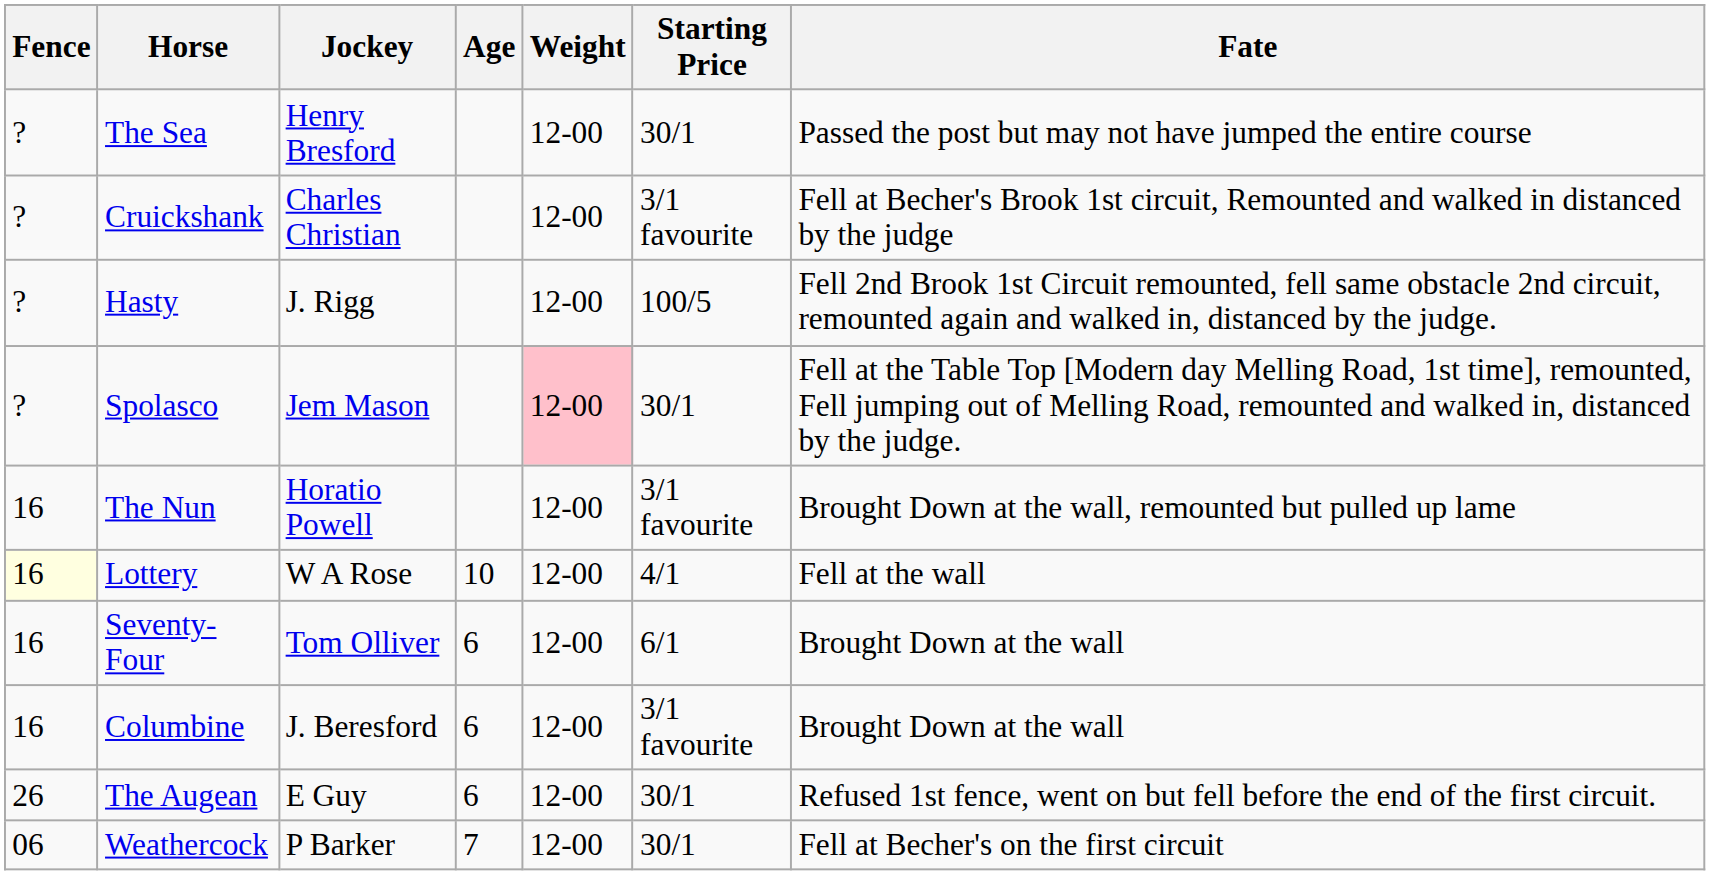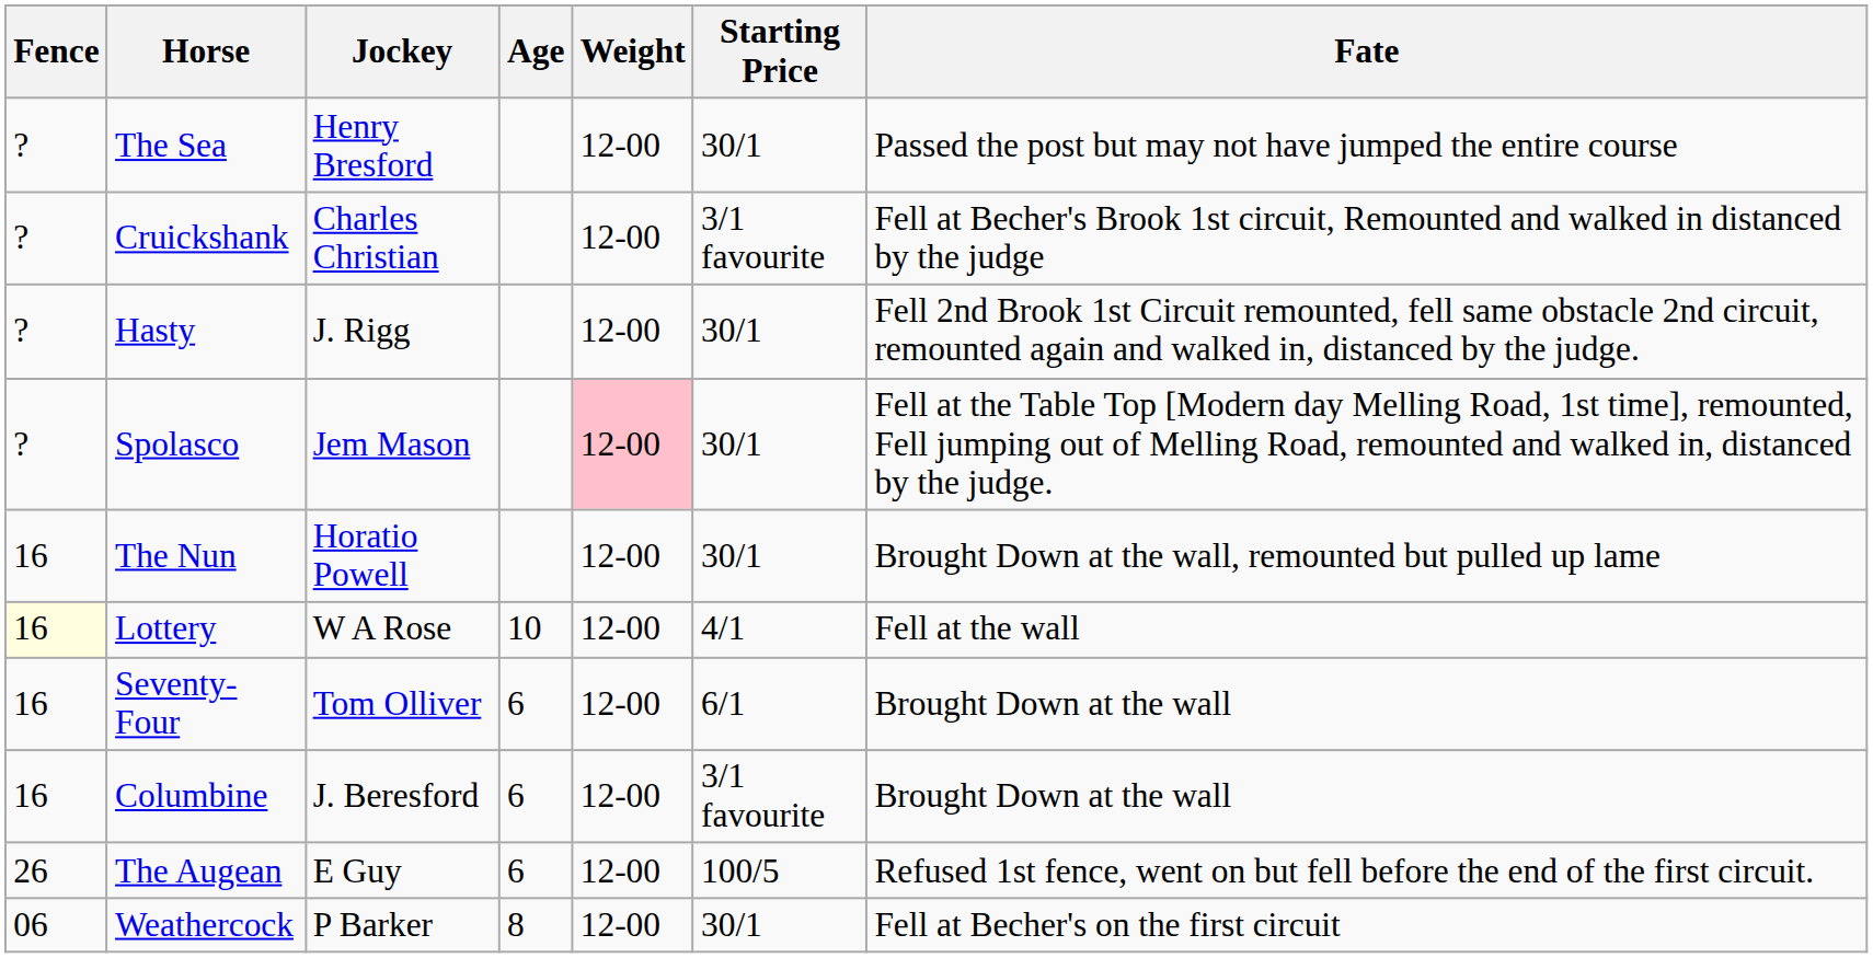 <table class="wikitable sortable">
 <tr>
 <th>Fence</th>
 <th>Horse</th>
 <th>Jockey</th>
 <th><strong>Age</strong></th>
 <th><strong>Weight</strong></th>
 <th><strong>Starting Price</strong></th>
 <th><strong>Fate</strong></th>
 </tr>
 <tr>
 <td>?</td>
 <td><a href='#'>The Sea</a></td>
 <td><a href='#'>Henry Bresford</a></td>
 <td></td>
 <td>12-00</td>
 <td>30/1</td>
 <td>Passed the post but may not have jumped the entire course</td>
 </tr>
 <tr>
 <td>?</td>
 <td><a href='#'>Cruickshank</a></td>
 <td><a href='#'>Charles Christian</a></td>
 <td></td>
 <td>12-00</td>
 <td>3/1 favourite</td>
 <td>Fell at Becher's Brook 1st circuit, Remounted and walked in distanced by the judge</td>
 </tr>
 <tr>
 <td>?</td>
 <td><a href='#'>Hasty</a></td>
 <td>J. Rigg</td>
 <td></td>
 <td>12-00</td>
-<td>100/5</td>
+<td>30/1</td>
 <td>Fell 2nd Brook 1st Circuit remounted, fell same obstacle 2nd circuit, remounted again and walked in, distanced by the judge.</td>
 </tr>
 <tr>
 <td>?</td>
 <td><a href='#'>Spolasco</a></td>
 <td><a href='#'>Jem Mason</a></td>
 <td></td>
 <td style="background: pink;">12-00</td>
 <td>30/1</td>
 <td>Fell at the Table Top [Modern day Melling Road, 1st time], remounted, Fell jumping out of Melling Road, remounted and walked in, distanced by the judge.</td>
 </tr>
 <tr>
 <td>16</td>
 <td><a href='#'>The Nun</a></td>
 <td><a href='#'>Horatio Powell</a></td>
 <td></td>
 <td>12-00</td>
-<td>3/1 favourite</td>
+<td>30/1</td>
 <td>Brought Down at the wall, remounted but pulled up lame</td>
 </tr>
 <tr>
 <td style="background: lightyellow;">16</td>
 <td><a href='#'>Lottery</a></td>
 <td>W A Rose</td>
 <td>10</td>
 <td>12-00</td>
 <td>4/1</td>
 <td>Fell at the wall</td>
 </tr>
 <tr>
 <td>16</td>
 <td><a href='#'>Seventy-Four</a></td>
 <td><a href='#'>Tom Olliver</a></td>
 <td>6</td>
 <td>12-00</td>
 <td>6/1</td>
 <td>Brought Down at the wall</td>
 </tr>
 <tr>
 <td>16</td>
 <td><a href='#'>Columbine</a></td>
 <td>J. Beresford</td>
 <td>6</td>
 <td>12-00</td>
 <td>3/1 favourite</td>
 <td>Brought Down at the wall</td>
 </tr>
 <tr>
 <td>26</td>
 <td><a href='#'>The Augean</a></td>
 <td>E Guy</td>
 <td>6</td>
 <td>12-00</td>
-<td>30/1</td>
+<td>100/5</td>
 <td>Refused 1st fence, went on but fell before the end of the first circuit.</td>
 </tr>
 <tr>
 <td>06</td>
 <td><a href='#'>Weathercock</a></td>
 <td>P Barker</td>
-<td>7</td>
+<td>8</td>
 <td>12-00</td>
 <td>30/1</td>
 <td>Fell at Becher's on the first circuit</td>
 </tr>
 </table>
